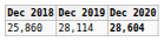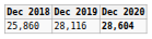 <table class="wikitable">
 <tr>
 <th>Dec 2018</th>
 <th>Dec 2019</th>
 <th>Dec 2020</th>
 </tr>
 <tr>
 <td>25,860</td>
-<td>28,114</td>
+<td>28,116</td>
 <td><strong>28,604</strong></td>
 </tr>
 </table>
